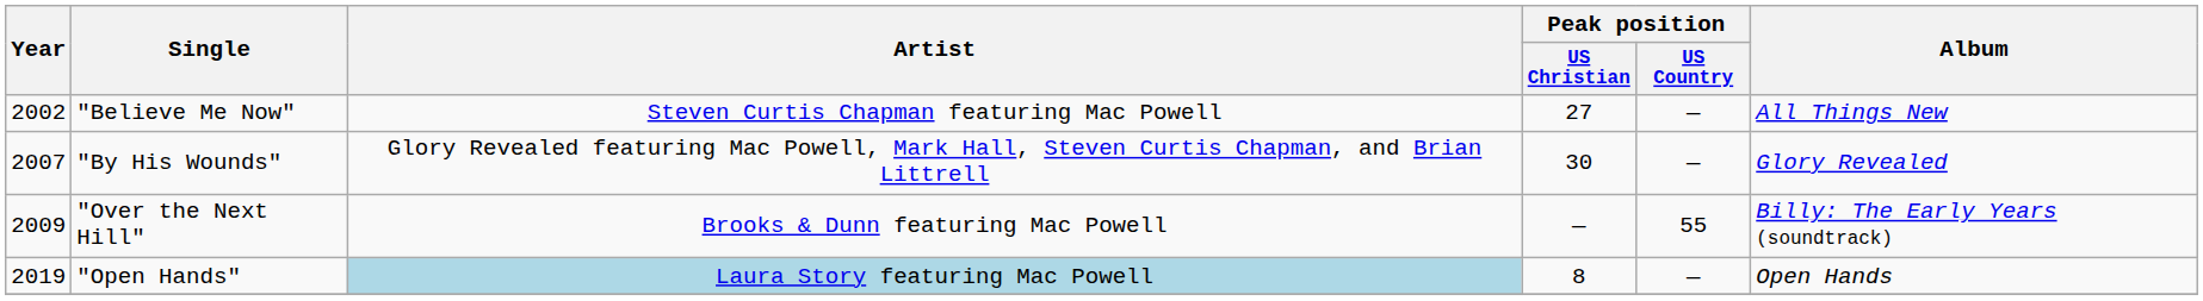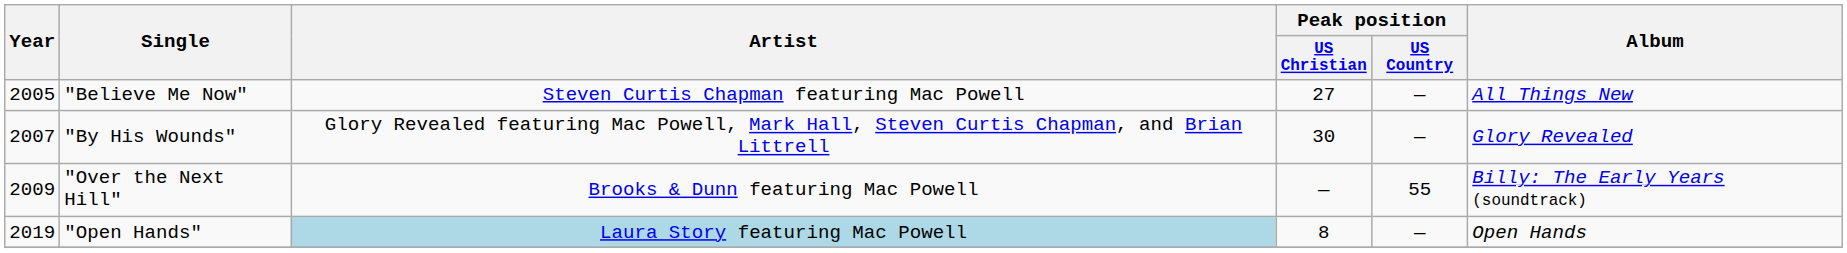 <table class="wikitable" style="text-align:center;">
 <tr>
 <th rowspan="2">Year</th>
 <th rowspan="2">Single</th>
 <th rowspan="2">Artist</th>
 <th colspan="2">Peak position</th>
 <th rowspan="2">Album</th>
 </tr>
 <tr style="font-size:smaller;">
 <th width="60"><a href='#'>US Christian</a><br></th>
 <th width="60"><a href='#'>US Country</a><br></th>
 </tr>
 <tr>
-<td>2002</td>
+<td>2005</td>
 <td align="left">"Believe Me Now"</td>
 <td><a href='#'>Steven Curtis Chapman</a> featuring Mac Powell</td>
 <td>27</td>
 <td>—</td>
 <td align="left"><em><a href='#'>All Things New</a></em></td>
 </tr>
 <tr>
 <td>2007</td>
 <td align="left">"By His Wounds"</td>
 <td>Glory Revealed featuring Mac Powell, <a href='#'>Mark Hall</a>, <a href='#'>Steven Curtis Chapman</a>, and <a href='#'>Brian Littrell</a></td>
 <td>30</td>
 <td>—</td>
 <td align="left"><em><a href='#'>Glory Revealed</a></em></td>
 </tr>
 <tr>
 <td>2009</td>
 <td align="left">"Over the Next Hill"</td>
 <td><a href='#'>Brooks & Dunn</a> featuring Mac Powell</td>
 <td>—</td>
 <td>55</td>
 <td align="left"><em><a href='#'>Billy: The Early Years</a></em> <small>(soundtrack)</small></td>
 </tr>
 <tr>
 <td>2019</td>
 <td align="left">"Open Hands"</td>
 <td style="background: lightblue;"><a href='#'>Laura Story</a> featuring Mac Powell</td>
 <td>8</td>
 <td>—</td>
 <td align="left"><em>Open Hands</em></td>
 </tr>
 <tr>
 </tr>
 </table>
